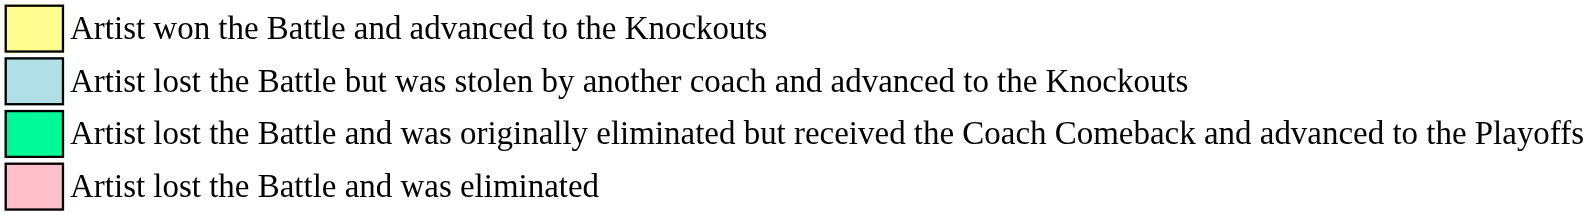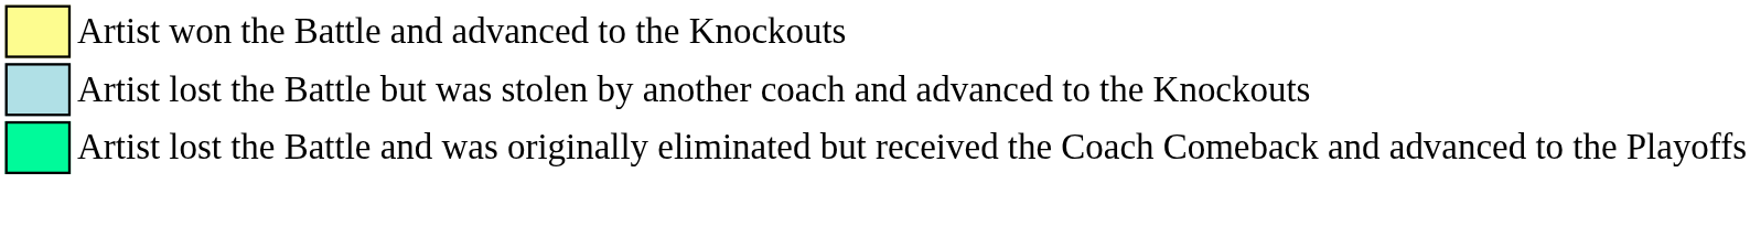 <table class="toccolours" style="font-size: 90%; white-space: nowrap;">
 <tr>
 <td style="background:#fdfc8f; border:1px solid black;">      </td>
 <td>Artist won the Battle and advanced to the Knockouts</td>
 </tr>
 <tr>
 <td style="background:#b0e0e6; border:1px solid black;">      </td>
 <td>Artist lost the Battle but was stolen by another coach and advanced to the Knockouts</td>
 </tr>
 <tr>
 <td style="background:#00fa9a; border:1px solid black;">     </td>
 <td>Artist lost the Battle and was originally eliminated but received the Coach Comeback and advanced to the Playoffs</td>
 </tr>
-<tr>
-<td style="background:pink; border:1px solid black;">      </td>
-<td>Artist lost the Battle and was eliminated</td>
-</tr>
 </table>
